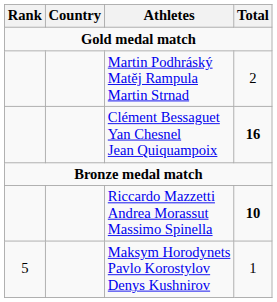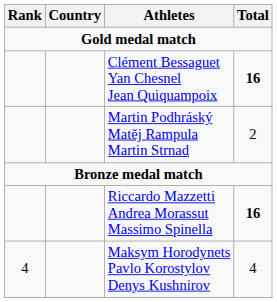 <table class="wikitable" style="text-align:center">
 <tr>
 <th>Rank</th>
 <th>Country</th>
 <th>Athletes</th>
 <th>Total</th>
 </tr>
 <tr>
 <td colspan=4><strong>Gold medal match</strong></td>
 </tr>
 <tr>
 <td></td>
 <td align=left></td>
-<td align=left><a href='#'>Martin Podhráský</a><br><a href='#'>Matěj Rampula</a><br><a href='#'>Martin Strnad</a></td>
-<td>2</td>
+<td align=left><a href='#'>Clément Bessaguet</a><br><a href='#'>Yan Chesnel</a><br><a href='#'>Jean Quiquampoix</a></td>
+<td><strong>16</strong></td>
 </tr>
 <tr>
 <td></td>
 <td align=left></td>
-<td align=left><a href='#'>Clément Bessaguet</a><br><a href='#'>Yan Chesnel</a><br><a href='#'>Jean Quiquampoix</a></td>
-<td><strong>16</strong></td>
+<td align=left><a href='#'>Martin Podhráský</a><br><a href='#'>Matěj Rampula</a><br><a href='#'>Martin Strnad</a></td>
+<td>2</td>
 </tr>
 <tr>
 <td colspan=4><strong>Bronze medal match</strong></td>
 </tr>
 <tr>
 <td></td>
 <td align=left></td>
 <td align=left><a href='#'>Riccardo Mazzetti</a><br><a href='#'>Andrea Morassut</a><br><a href='#'>Massimo Spinella</a></td>
-<td><strong>10</strong></td>
+<td><strong>16</strong></td>
 </tr>
 <tr>
-<td>5</td>
+<td>4</td>
 <td align=left></td>
 <td align=left><a href='#'>Maksym Horodynets</a><br><a href='#'>Pavlo Korostylov</a><br><a href='#'>Denys Kushnirov</a></td>
-<td>1</td>
+<td>4</td>
 </tr>
 </table>
